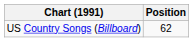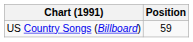 <table class="wikitable sortable">
 <tr>
 <th scope="col">Chart (1991)</th>
 <th scope="col">Position</th>
 </tr>
 <tr>
 <td>US <a href='#'>Country Songs</a> (<em><a href='#'>Billboard</a></em>)</td>
-<td align="center">62</td>
+<td align="center">59</td>
 </tr>
 </table>
